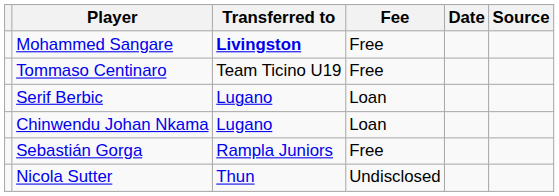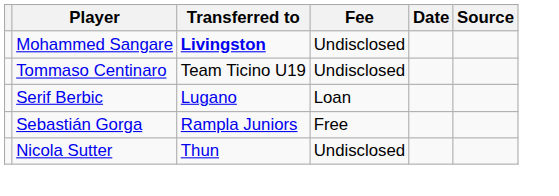 <table class="wikitable plainrowheaders sortable">
 <tr>
 <th></th>
 <th scope="col">Player</th>
 <th>Transferred to</th>
 <th style="width: 80px;">Fee</th>
 <th scope="col">Date</th>
 <th scope="col">Source</th>
 </tr>
 <tr>
 <td align="center"></td>
 <td> <a href='#'>Mohammed Sangare</a></td>
 <td><strong> <a href='#'>Livingston</a></strong></td>
-<td>Free</td>
+<td>Undisclosed</td>
 <td></td>
 <td></td>
 </tr>
 <tr>
 <td align="center"></td>
 <td> <a href='#'>Tommaso Centinaro</a></td>
 <td> Team Ticino U19</td>
-<td>Free</td>
+<td>Undisclosed</td>
 <td></td>
 <td></td>
 </tr>
 <tr>
 <td align="center"></td>
 <td> <a href='#'>Serif Berbic</a></td>
-<td> <a href='#'>Lugano</a></td>
-<td>Loan</td>
-<td></td>
-<td></td>
-</tr>
-<tr>
-<td align="center"></td>
-<td> <a href='#'>Chinwendu Johan Nkama</a></td>
 <td> <a href='#'>Lugano</a></td>
 <td>Loan</td>
 <td></td>
 <td></td>
 </tr>
 <tr>
 <td align="center"></td>
 <td> <a href='#'>Sebastián Gorga</a></td>
 <td> <a href='#'>Rampla Juniors</a></td>
 <td>Free</td>
 <td></td>
 <td></td>
 </tr>
 <tr>
 <td align="center"></td>
 <td> <a href='#'>Nicola Sutter</a></td>
 <td> <a href='#'>Thun</a></td>
 <td>Undisclosed</td>
 <td></td>
 <td></td>
 </tr>
 </table>
